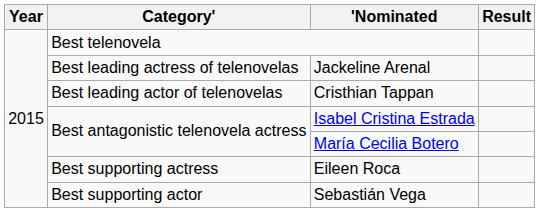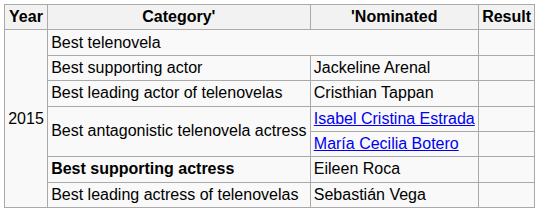 <table class="wikitable">
 <tr>
 <th>Year</th>
 <th>Category'</th>
 <th>'Nominated</th>
 <th>Result</th>
 </tr>
 <tr>
 <td rowspan=13>2015</td>
 <td colspan="2">Best telenovela</td>
 <td></td>
 </tr>
 <tr>
-<td>Best leading actress of telenovelas</td>
+<td>Best supporting actor</td>
 <td>Jackeline Arenal</td>
 <td></td>
 </tr>
 <tr>
 <td>Best leading actor of telenovelas</td>
 <td>Cristhian Tappan</td>
 <td></td>
 </tr>
 <tr>
 <td rowspan=2>Best antagonistic telenovela actress</td>
 <td><a href='#'>Isabel Cristina Estrada</a></td>
 <td></td>
 </tr>
 <tr>
 <td><a href='#'>María Cecilia Botero</a></td>
 <td></td>
 </tr>
 <tr>
-<td>Best supporting actress</td>
+<td><strong>Best supporting actress</strong></td>
 <td>Eileen Roca</td>
 <td></td>
 </tr>
 <tr>
-<td>Best supporting actor</td>
+<td>Best leading actress of telenovelas</td>
 <td>Sebastián Vega</td>
 <td></td>
 </tr>
 </table>
